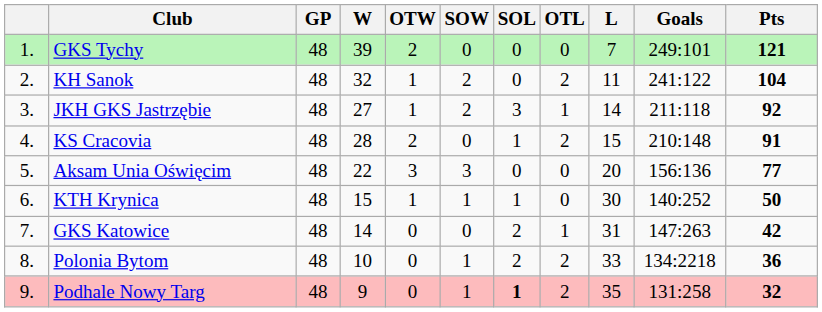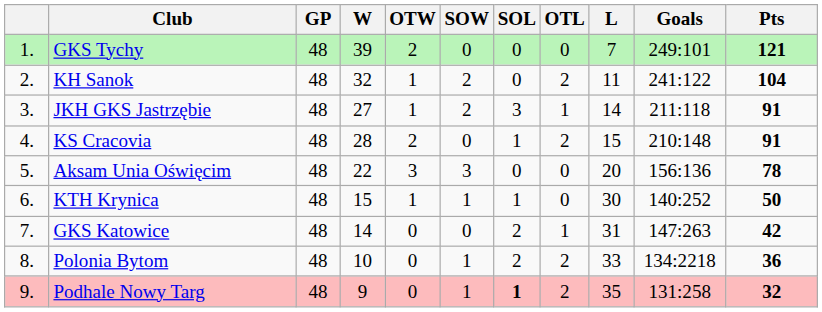 <table class="wikitable">
 <tr>
 <th width="30"></th>
 <th width="200">Club</th>
 <th width="30">GP</th>
 <th width="30">W</th>
 <th width="30">OTW</th>
 <th width="30">SOW</th>
 <th width="30">SOL</th>
 <th width="30">OTL</th>
 <th width="30">L</th>
 <th width="70">Goals</th>
 <th width="70">Pts</th>
 </tr>
 <tr bgcolor="#BAF4B9" align="center">
 <td>1.</td>
 <td align="left"><a href='#'>GKS Tychy</a></td>
 <td>48</td>
 <td>39</td>
 <td>2</td>
 <td>0</td>
 <td>0</td>
 <td>0</td>
 <td>7</td>
 <td>249:101</td>
 <td><strong>121</strong></td>
 </tr>
 <tr bgcolor="#F9F9F9" align="center">
 <td>2.</td>
 <td align="left"><a href='#'>KH Sanok</a></td>
 <td>48</td>
 <td>32</td>
 <td>1</td>
 <td>2</td>
 <td>0</td>
 <td>2</td>
 <td>11</td>
 <td>241:122</td>
 <td><strong>104</strong></td>
 </tr>
 <tr bgcolor="#F9F9F9" align="center">
 <td>3.</td>
 <td align="left"><a href='#'>JKH GKS Jastrzębie</a></td>
 <td>48</td>
 <td>27</td>
 <td>1</td>
 <td>2</td>
 <td>3</td>
 <td>1</td>
 <td>14</td>
 <td>211:118</td>
-<td><strong>92</strong></td>
+<td><strong>91</strong></td>
 </tr>
 <tr bgcolor="#F9F9F9" align="center">
 <td>4.</td>
 <td align="left"><a href='#'>KS Cracovia</a></td>
 <td>48</td>
 <td>28</td>
 <td>2</td>
 <td>0</td>
 <td>1</td>
 <td>2</td>
 <td>15</td>
 <td>210:148</td>
 <td><strong>91</strong></td>
 </tr>
 <tr bgcolor="#F9F9F9" align="center">
 <td>5.</td>
 <td align="left"><a href='#'>Aksam Unia Oświęcim</a></td>
 <td>48</td>
 <td>22</td>
 <td>3</td>
 <td>3</td>
 <td>0</td>
 <td>0</td>
 <td>20</td>
 <td>156:136</td>
-<td><strong>77</strong></td>
+<td><strong>78</strong></td>
 </tr>
 <tr bgcolor="#F9F9F9" align="center">
 <td>6.</td>
 <td align="left"><a href='#'>KTH Krynica</a></td>
 <td>48</td>
 <td>15</td>
 <td>1</td>
 <td>1</td>
 <td>1</td>
 <td>0</td>
 <td>30</td>
 <td>140:252</td>
 <td><strong>50</strong></td>
 </tr>
 <tr bgcolor="#F9F9F9" align="center">
 <td>7.</td>
 <td align="left"><a href='#'>GKS Katowice</a></td>
 <td>48</td>
 <td>14</td>
 <td>0</td>
 <td>0</td>
 <td>2</td>
 <td>1</td>
 <td>31</td>
 <td>147:263</td>
 <td><strong>42</strong></td>
 </tr>
 <tr bgcolor="#F9F9F9" align="center">
 <td>8.</td>
 <td align="left"><a href='#'>Polonia Bytom</a></td>
 <td>48</td>
 <td>10</td>
 <td>0</td>
 <td>1</td>
 <td>2</td>
 <td>2</td>
 <td>33</td>
 <td>134:2218</td>
 <td><strong>36</strong></td>
 </tr>
 <tr bgcolor="#FDBBBD" align="center">
 <td>9.</td>
 <td align="left"><a href='#'>Podhale Nowy Targ</a></td>
 <td>48</td>
 <td>9</td>
 <td>0</td>
 <td>1</td>
 <td><strong>1</strong></td>
 <td>2</td>
 <td>35</td>
 <td>131:258</td>
 <td><strong>32</strong></td>
 </tr>
 </table>
